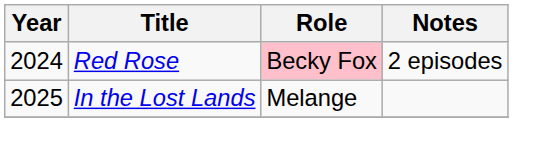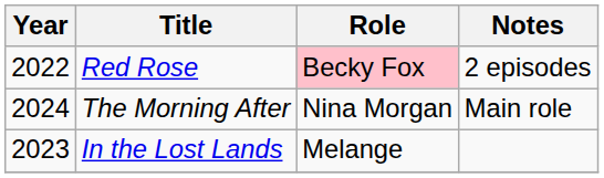 <table class="wikitable unsortable">
 <tr>
 <th>Year</th>
 <th>Title</th>
 <th>Role</th>
 <th>Notes</th>
 </tr>
 <tr>
-<td>2024</td>
+<td>2022</td>
 <td><em><a href='#'>Red Rose</a></em></td>
 <td style="background: pink;">Becky Fox</td>
 <td>2 episodes</td>
 </tr>
 <tr>
-<td>2025</td>
+<td>2024</td>
+<td><em>The Morning After</em></td>
+<td>Nina Morgan</td>
+<td>Main role</td>
+</tr>
+<tr>
+<td>2023</td>
 <td><em><a href='#'>In the Lost Lands</a></em></td>
 <td>Melange</td>
 <td></td>
 </tr>
 <tr>
 </tr>
 </table>
